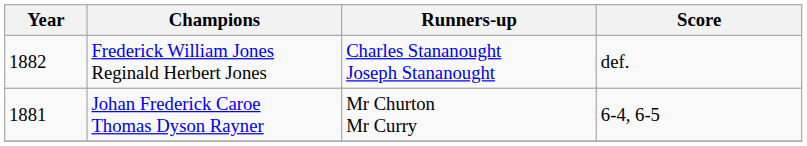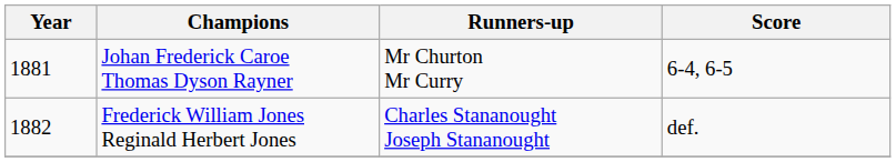 <table class="wikitable" style="font-size:95%;">
 <tr>
 <th style="width:60px;">Year</th>
 <th style="width:200px;">Champions</th>
 <th style="width:200px;">Runners-up</th>
 <th style="width:160px;">Score</th>
 </tr>
 <tr>
+<td>1881</td>
+<td> <a href='#'>Johan Frederick Caroe</a><br> <a href='#'>Thomas Dyson Rayner</a></td>
+<td> Mr Churton<br> Mr Curry</td>
+<td>6-4, 6-5</td>
+</tr>
+<tr>
 <td>1882</td>
 <td> <a href='#'>Frederick William Jones</a><br> Reginald Herbert Jones</td>
 <td> <a href='#'>Charles Stananought</a><br> <a href='#'>Joseph Stananought</a></td>
 <td>def.</td>
 </tr>
 <tr>
-<td>1881</td>
-<td> <a href='#'>Johan Frederick Caroe</a><br> <a href='#'>Thomas Dyson Rayner</a></td>
-<td> Mr Churton<br> Mr Curry</td>
-<td>6-4, 6-5</td>
-</tr>
-<tr>
 </tr>
 </table>
